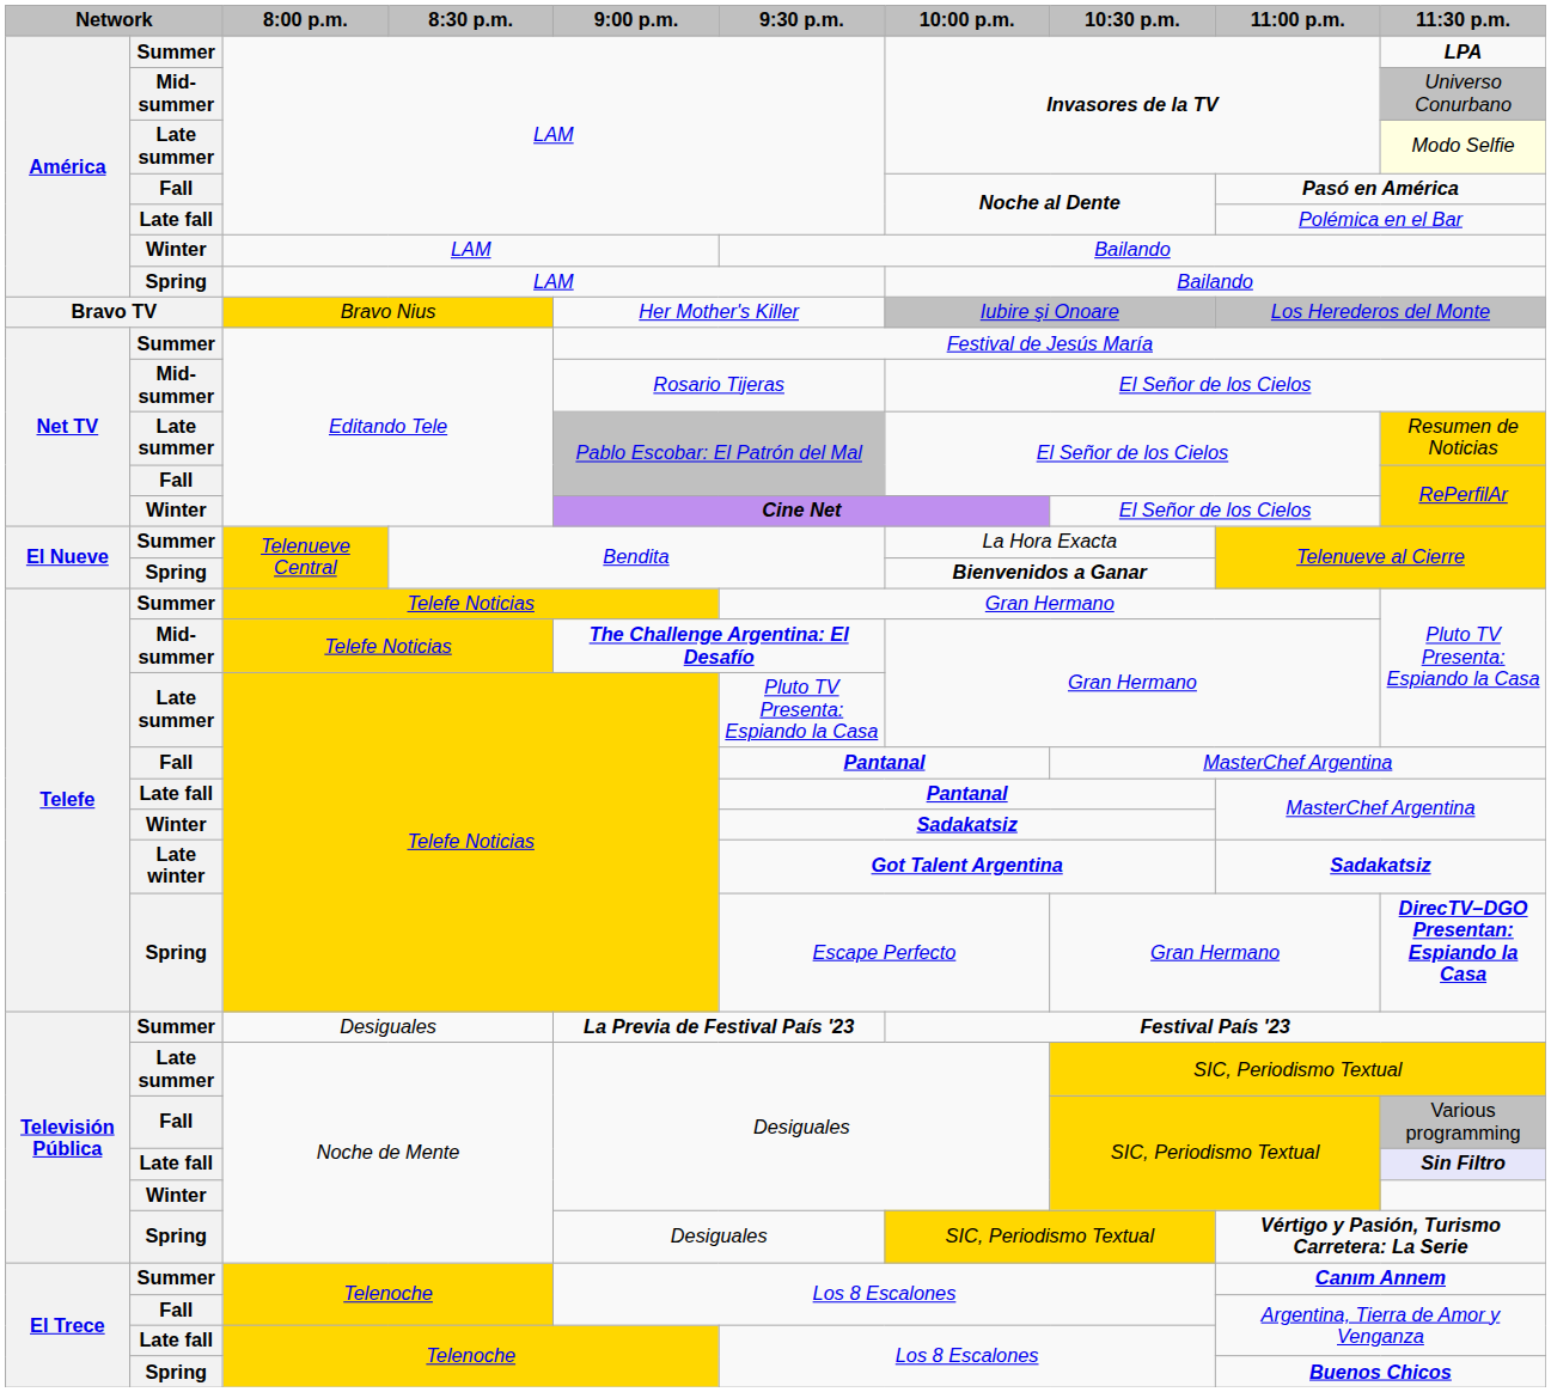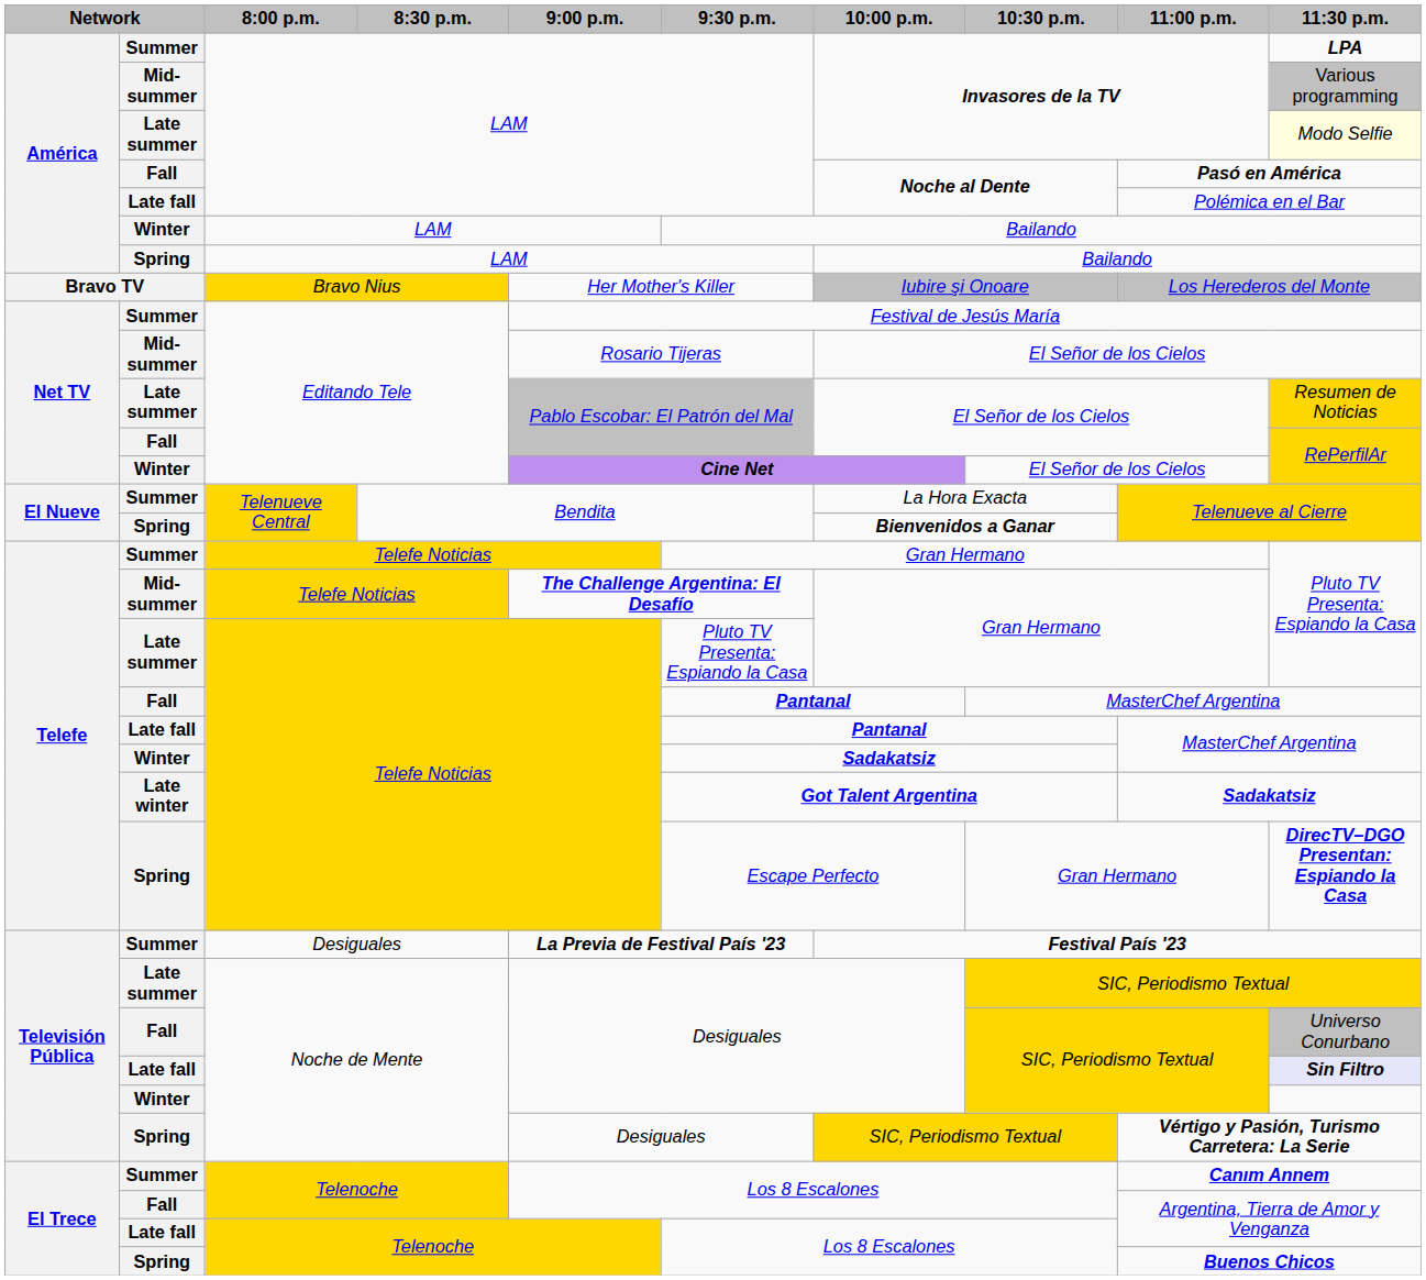 <table class="wikitable" style="width:100%;margin-right:0;text-align:center">
 <tr>
 <th colspan="2" style="background-color:#C0C0C0;width:13%;">Network</th>
 <th style="background-color:#C0C0C0;text-align:center;width:10%;">8:00 p.m.</th>
 <th style="background-color:#C0C0C0;text-align:center;width:10%;">8:30 p.m.</th>
 <th style="background-color:#C0C0C0;text-align:center;width:10%;">9:00 p.m.</th>
 <th style="background-color:#C0C0C0;text-align:center;width:10%;">9:30 p.m.</th>
 <th style="background-color:#C0C0C0;text-align:center;width:10%;">10:00 p.m.</th>
 <th style="background-color:#C0C0C0;text-align:center;width:10%;">10:30 p.m.</th>
 <th style="background-color:#C0C0C0;text-align:center;width:10%;">11:00 p.m.</th>
 <th style="background-color:#C0C0C0;text-align:center;width:10%;">11:30 p.m.</th>
 </tr>
 <tr>
 <th rowspan="7"><a href='#'>América</a></th>
 <th>Summer</th>
 <td colspan="4" rowspan="5"><em><a href='#'>LAM</a></em></td>
 <td colspan="3" rowspan="3"><strong><em>Invasores de la TV</em></strong></td>
 <td><strong><em>LPA</em> </strong></td>
 </tr>
 <tr>
 <th>Mid-summer</th>
-<td style="background:#C0C0C0;"><em>Universo Conurbano</em> </td>
+<td style="background:#C0C0C0;">Various programming</td>
 </tr>
 <tr>
 <th>Late summer</th>
 <td style="background: lightyellow;"><em>Modo Selfie</em></td>
 </tr>
 <tr>
 <th>Fall</th>
 <td colspan="2" rowspan="2"><strong><em>Noche al Dente</em></strong></td>
 <td colspan="2"><strong><em>Pasó en América</em></strong></td>
 </tr>
 <tr>
 <th>Late fall</th>
 <td colspan="2"><em><a href='#'>Polémica en el Bar</a></em></td>
 </tr>
 <tr>
 <th>Winter</th>
 <td colspan="3"><em><a href='#'>LAM</a></em></td>
 <td colspan="5"><em><a href='#'>Bailando</a></em> </td>
 </tr>
 <tr>
 <th>Spring</th>
 <td colspan="4"><em><a href='#'>LAM</a></em></td>
 <td colspan="4"><em><a href='#'>Bailando</a></em></td>
 </tr>
 <tr>
 <th colspan="2">Bravo TV</th>
 <td style="background:#ffd700;" colspan="2"><em>Bravo Nius</em></td>
 <td colspan="2"><em><a href='#'>Her Mother's Killer</a></em></td>
 <td style="background:#C0C0C0;" colspan="2"><em><a href='#'>Iubire şi Onoare</a></em> </td>
 <td style="background:#C0C0C0;" colspan="2"><em><a href='#'>Los Herederos del Monte</a></em> </td>
 </tr>
 <tr>
 <th rowspan="5"><a href='#'>Net TV</a></th>
 <th>Summer</th>
 <td colspan="2" rowspan="5"><em><a href='#'>Editando Tele</a></em></td>
 <td colspan="6"><em><a href='#'>Festival de Jesús María</a></em> </td>
 </tr>
 <tr>
 <th>Mid-summer</th>
 <td colspan="2"><em><a href='#'>Rosario Tijeras</a></em></td>
 <td colspan="4"><em><a href='#'>El Señor de los Cielos</a></em></td>
 </tr>
 <tr>
 <th>Late summer</th>
 <td style="background:#C0C0C0;" colspan="2" rowspan="2"><em><a href='#'>Pablo Escobar: El Patrón del Mal</a></em> </td>
 <td colspan="3" rowspan="2"><em><a href='#'>El Señor de los Cielos</a></em></td>
 <td style="background:#ffd700;"><em>Resumen de Noticias</em></td>
 </tr>
 <tr>
 <th>Fall</th>
 <td style="background:#ffd700;" rowspan="2"><em><a href='#'>RePerfilAr</a></em></td>
 </tr>
 <tr>
 <th>Winter</th>
 <td style="background:#bf8fef;" colspan="3"><strong><em>Cine Net</em></strong></td>
 <td colspan="2"><em><a href='#'>El Señor de los Cielos</a></em></td>
 </tr>
 <tr>
 <th rowspan="2"><a href='#'>El Nueve</a></th>
 <th>Summer</th>
 <td style="background:#ffd700;" rowspan="2"><em><a href='#'>Telenueve Central</a></em><br></td>
 <td colspan="3" rowspan="2"><em><a href='#'>Bendita</a></em></td>
 <td colspan="2"><em>La Hora Exacta</em></td>
 <td style="background:#ffd700;" colspan="2" rowspan="2"><em><a href='#'>Telenueve al Cierre</a></em><br></td>
 </tr>
 <tr>
 <th>Spring</th>
 <td colspan="2"><strong><em>Bienvenidos a Ganar</em></strong></td>
 </tr>
 <tr>
 <th rowspan="8"><a href='#'>Telefe</a></th>
 <th>Summer</th>
 <td style="background:#ffd700;" colspan="3"><em><a href='#'>Telefe Noticias</a></em></td>
 <td colspan="4"><em><a href='#'>Gran Hermano</a></em> </td>
 <td rowspan="3"><em><a href='#'>Pluto TV Presenta: Espiando la Casa</a></em><br><br></td>
 </tr>
 <tr>
 <th>Mid-summer</th>
 <td style="background:#ffd700;" colspan="2"><em><a href='#'>Telefe Noticias</a></em></td>
 <td colspan="2"><strong><em><a href='#'>The Challenge Argentina: El Desafío</a></em></strong> </td>
 <td colspan="3" rowspan="2"><em><a href='#'>Gran Hermano</a></em> </td>
 </tr>
 <tr>
 <th>Late summer</th>
 <td style="background:#ffd700;" colspan="3" rowspan="6"><em><a href='#'>Telefe Noticias</a></em></td>
 <td><em><a href='#'>Pluto TV Presenta: Espiando la Casa</a></em><br></td>
 </tr>
 <tr>
 <th>Fall</th>
 <td colspan="2"><strong><em><a href='#'>Pantanal</a></em></strong></td>
 <td colspan="3"><em><a href='#'>MasterChef Argentina</a></em></td>
 </tr>
 <tr>
 <th>Late fall</th>
 <td colspan="3"><strong><em><a href='#'>Pantanal</a></em></strong> </td>
 <td colspan="2" rowspan="2"><em><a href='#'>MasterChef Argentina</a></em></td>
 </tr>
 <tr>
 <th>Winter</th>
 <td colspan="3"><strong><em><a href='#'>Sadakatsiz</a></em></strong> </td>
 </tr>
 <tr>
 <th>Late winter</th>
 <td colspan="3"><strong><em><a href='#'>Got Talent Argentina</a></em></strong> </td>
 <td colspan="2"><strong><em><a href='#'>Sadakatsiz</a></em></strong></td>
 </tr>
 <tr>
 <th>Spring</th>
 <td colspan="2"><em><a href='#'>Escape Perfecto</a></em> </td>
 <td colspan="2"><em><a href='#'>Gran Hermano</a></em></td>
 <td><strong><em><a href='#'>DirecTV–DGO Presentan: Espiando la Casa</a></em><br><br></strong></td>
 </tr>
 <tr>
 <th rowspan="6"><a href='#'>Televisión Pública</a></th>
 <th>Summer</th>
 <td colspan="2"><em>Desiguales</em></td>
 <td colspan="2"><strong><em>La Previa de Festival País '23</em></strong></td>
 <td colspan="4"><strong><em>Festival País '23</em></strong> </td>
 </tr>
 <tr>
 <th>Late summer</th>
 <td colspan="2" rowspan="5"><em>Noche de Mente</em></td>
 <td colspan="3" rowspan="4"><em>Desiguales</em></td>
 <td style="background:#ffd700;" colspan="3"><em>SIC, Periodismo Textual</em></td>
 </tr>
 <tr>
 <th>Fall</th>
 <td style="background:#ffd700;" colspan="2" rowspan="3"><em>SIC, Periodismo Textual</em></td>
-<td style="background:#C0C0C0;">Various programming</td>
+<td style="background:#C0C0C0;"><em>Universo Conurbano</em> </td>
 </tr>
 <tr>
 <th>Late fall</th>
 <td style="background: lavender;"><strong><em>Sin Filtro</em></strong></td>
 </tr>
 <tr>
 <th>Winter</th>
 <td></td>
 </tr>
 <tr>
 <th>Spring</th>
 <td colspan="2"><em>Desiguales</em></td>
 <td style="background:#ffd700;" colspan="2"><em>SIC, Periodismo Textual</em></td>
 <td colspan="2"><strong><em>Vértigo y Pasión, Turismo Carretera: La Serie</em></strong></td>
 </tr>
 <tr>
 <th rowspan="4"><a href='#'>El Trece</a></th>
 <th>Summer</th>
 <td style="background:#ffd700;" colspan="2" rowspan="2"><em><a href='#'>Telenoche</a></em></td>
 <td colspan="4" rowspan="2"><em><a href='#'>Los 8 Escalones</a></em> </td>
 <td colspan="2"><strong><em><a href='#'>Canım Annem</a></em></strong></td>
 </tr>
 <tr>
 <th>Fall</th>
 <td colspan="2" rowspan="2"><em><a href='#'>Argentina, Tierra de Amor y Venganza</a></em></td>
 </tr>
 <tr>
 <th>Late fall</th>
 <td style="background:#ffd700;" colspan="3" rowspan="2"><em><a href='#'>Telenoche</a></em></td>
 <td colspan="3" rowspan="2"><em><a href='#'>Los 8 Escalones</a></em></td>
 </tr>
 <tr>
 <th>Spring</th>
 <td colspan="2"><strong><em><a href='#'>Buenos Chicos</a></em></strong></td>
 </tr>
 </table>
